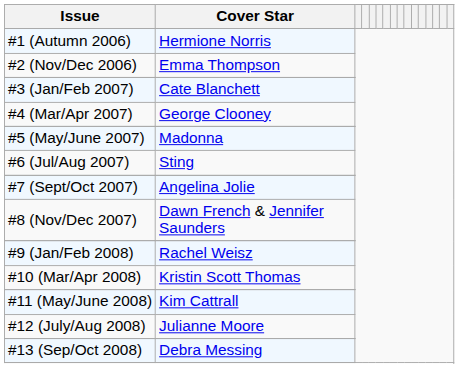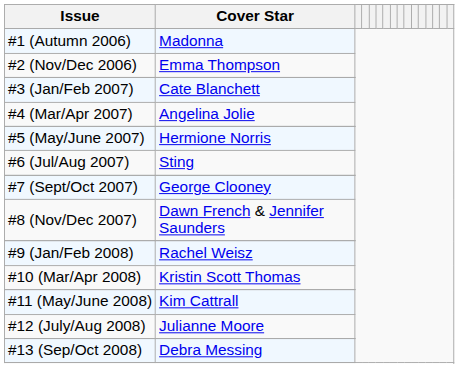 <table class="wikitable"|width=100%>
 <tr bgcolor="#CCCCCC">
 <th width="150" rowspan="2">Issue</th>
 <th width="200" rowspan="2">Cover Star</th>
 </tr>
 <tr>
 <th></th>
 <th></th>
 <th></th>
 <th></th>
 <th></th>
 <th></th>
 <th></th>
 <th></th>
 <th></th>
 <th></th>
 <th></th>
 <th></th>
 <th></th>
 <th></th>
 </tr>
 <tr>
 </tr>
 <tr bgcolor="#F0F8FF" align="center">
 <td align="left">#1 (Autumn 2006)</td>
-<td align="left"><a href='#'>Hermione Norris</a></td>
+<td align="left"><a href='#'>Madonna</a></td>
 </tr>
 <tr>
 <td align="left">#2 (Nov/Dec 2006)</td>
 <td align="left"><a href='#'>Emma Thompson</a></td>
 </tr>
 <tr>
 </tr>
 <tr bgcolor="#F0F8FF" align="center">
 <td align="left">#3 (Jan/Feb 2007)</td>
 <td align="left"><a href='#'>Cate Blanchett</a></td>
 </tr>
 <tr>
 <td align="left">#4 (Mar/Apr 2007)</td>
-<td align="left"><a href='#'>George Clooney</a></td>
+<td align="left"><a href='#'>Angelina Jolie</a></td>
 </tr>
 <tr>
 </tr>
 <tr bgcolor="#F0F8FF" align="center">
 <td align="left">#5 (May/June 2007)</td>
-<td align="left"><a href='#'>Madonna</a></td>
+<td align="left"><a href='#'>Hermione Norris</a></td>
 </tr>
 <tr>
 <td align="left">#6 (Jul/Aug 2007)</td>
 <td align="left"><a href='#'>Sting</a></td>
 </tr>
 <tr>
 </tr>
 <tr bgcolor="#F0F8FF" align="center">
 <td align="left">#7 (Sept/Oct 2007)</td>
-<td align="left"><a href='#'>Angelina Jolie</a></td>
+<td align="left"><a href='#'>George Clooney</a></td>
 </tr>
 <tr>
 <td align="left">#8 (Nov/Dec 2007)</td>
 <td align="left"><a href='#'>Dawn French</a> & <a href='#'>Jennifer Saunders</a></td>
 </tr>
 <tr>
 </tr>
 <tr bgcolor="#F0F8FF" align="center">
 <td align="left">#9 (Jan/Feb 2008)</td>
 <td align="left"><a href='#'>Rachel Weisz</a></td>
 </tr>
 <tr>
 <td align="left">#10 (Mar/Apr 2008)</td>
 <td align="left"><a href='#'>Kristin Scott Thomas</a></td>
 </tr>
 <tr>
 </tr>
 <tr bgcolor="#F0F8FF" align="center">
 <td align="left">#11 (May/June 2008)</td>
 <td align="left"><a href='#'>Kim Cattrall</a></td>
 </tr>
 <tr>
 <td align="left">#12 (July/Aug 2008)</td>
 <td align="left"><a href='#'>Julianne Moore</a></td>
 </tr>
 <tr>
 </tr>
 <tr bgcolor="#F0F8FF" align="center">
 <td align="left">#13 (Sep/Oct 2008)</td>
 <td align="left"><a href='#'>Debra Messing</a></td>
 </tr>
 <tr>
 </tr>
 </table>
